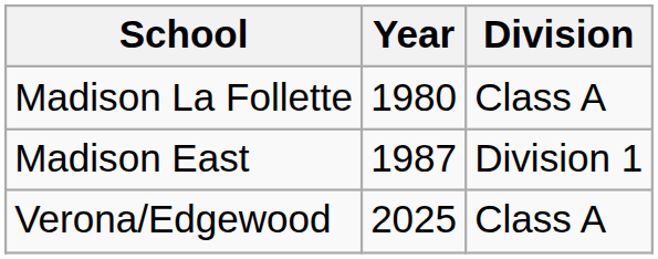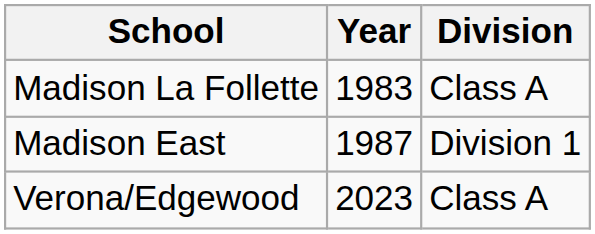 <table class="wikitable">
 <tr>
 <th>School</th>
 <th>Year</th>
 <th>Division</th>
 </tr>
 <tr>
 <td>Madison La Follette</td>
-<td>1980</td>
+<td>1983</td>
 <td>Class A</td>
 </tr>
 <tr>
 <td>Madison East</td>
 <td>1987</td>
 <td>Division 1</td>
 </tr>
 <tr>
 <td>Verona/Edgewood</td>
-<td>2025</td>
+<td>2023</td>
 <td>Class A</td>
 </tr>
 </table>
